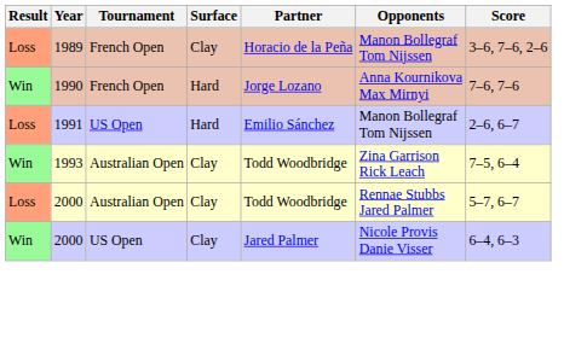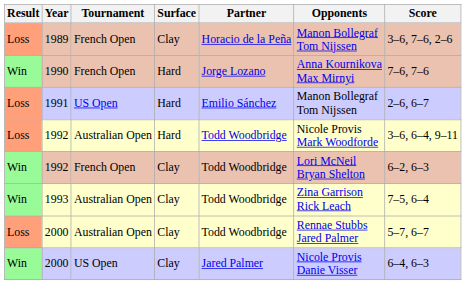 <table class="sortable wikitable">
 <tr>
 <th>Result</th>
 <th>Year</th>
 <th>Tournament</th>
 <th>Surface</th>
 <th>Partner</th>
 <th>Opponents</th>
 <th class="unsortable">Score</th>
 </tr>
 <tr style="background:#ebc2af;">
 <td style="background:#ffa07a;">Loss</td>
 <td>1989</td>
 <td>French Open</td>
 <td>Clay</td>
 <td> <a href='#'>Horacio de la Peña</a></td>
 <td> <a href='#'>Manon Bollegraf</a><br> <a href='#'>Tom Nijssen</a></td>
 <td>3–6, 7–6, 2–6</td>
 </tr>
 <tr style="background:#ebc2af;">
 <td style="background:#98fb98;">Win</td>
 <td>1990</td>
 <td>French Open</td>
 <td>Hard</td>
 <td> <a href='#'>Jorge Lozano</a></td>
 <td> <a href='#'>Anna Kournikova</a><br> <a href='#'>Max Mirnyi</a></td>
 <td>7–6, 7–6</td>
 </tr>
 <tr style="background:#ccccff;">
 <td style="background:#ffa07a;">Loss</td>
 <td>1991</td>
 <td><a href='#'>US Open</a></td>
 <td>Hard</td>
 <td> <a href='#'>Emilio Sánchez</a></td>
 <td> Manon Bollegraf<br> Tom Nijssen</td>
 <td>2–6, 6–7</td>
 </tr>
 <tr style="background:#ffffcc;">
+<td style="background:#ffa07a;">Loss</td>
+<td>1992</td>
+<td>Australian Open</td>
+<td>Hard</td>
+<td> <a href='#'>Todd Woodbridge</a></td>
+<td> Nicole Provis<br> <a href='#'>Mark Woodforde</a></td>
+<td>3–6, 6–4, 9–11</td>
+</tr>
+<tr style="background:#ebc2af;">
+<td style="background:#98fb98;">Win</td>
+<td>1992</td>
+<td>French Open</td>
+<td>Clay</td>
+<td> Todd Woodbridge</td>
+<td> <a href='#'>Lori McNeil</a><br> <a href='#'>Bryan Shelton</a></td>
+<td>6–2, 6–3</td>
+</tr>
+<tr style="background:#ffffcc;">
 <td style="background:#98fb98;">Win</td>
 <td>1993</td>
 <td>Australian Open</td>
 <td>Clay</td>
 <td> Todd Woodbridge</td>
 <td> <a href='#'>Zina Garrison</a><br> <a href='#'>Rick Leach</a></td>
 <td>7–5, 6–4</td>
 </tr>
 <tr style="background:#ffffcc;">
 <td style="background:#ffa07a;">Loss</td>
 <td>2000</td>
 <td>Australian Open</td>
 <td>Clay</td>
 <td> Todd Woodbridge</td>
 <td> <a href='#'>Rennae Stubbs</a><br> <a href='#'>Jared Palmer</a></td>
 <td>5–7, 6–7</td>
 </tr>
 <tr style="background:#ccccff;">
 <td style="background:#98fb98;">Win</td>
 <td>2000</td>
 <td>US Open</td>
 <td>Clay</td>
 <td> <a href='#'>Jared Palmer</a></td>
 <td> <a href='#'>Nicole Provis</a><br> <a href='#'>Danie Visser</a></td>
 <td>6–4, 6–3</td>
 </tr>
 </table>
